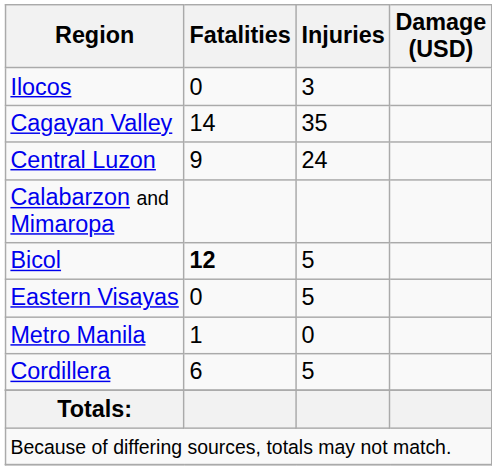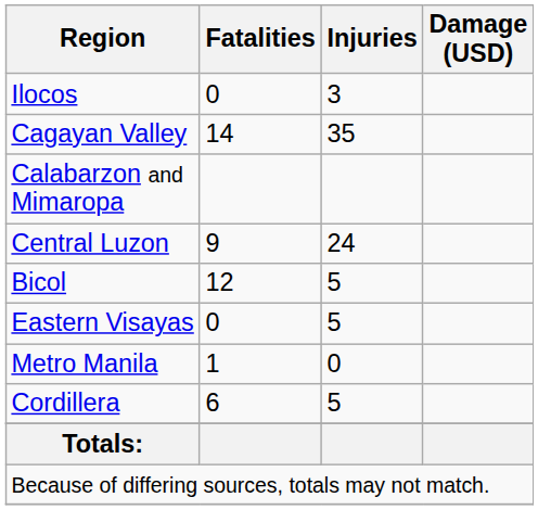 <table class="wikitable sortable" style="float:right; margin:0 0 0.5em 1em; float:right;">
 <tr style="text-align:center;">
 <th><strong>Region</strong></th>
 <th>Fatalities</th>
 <th>Injuries</th>
 <th>Damage<br>(USD)</th>
 </tr>
 <tr>
 <td><a href='#'>Ilocos</a></td>
 <td>0</td>
 <td>3</td>
 <td></td>
 </tr>
 <tr>
 <td><a href='#'>Cagayan Valley</a></td>
 <td>14</td>
 <td>35</td>
 <td></td>
 </tr>
 <tr>
+<td><a href='#'>Calabarzon</a> <small>and</small><br><a href='#'>Mimaropa</a></td>
+<td></td>
+<td></td>
+<td></td>
+</tr>
+<tr>
 <td><a href='#'>Central Luzon</a></td>
 <td>9</td>
 <td>24</td>
 <td></td>
 </tr>
 <tr>
-<td><a href='#'>Calabarzon</a> <small>and</small><br><a href='#'>Mimaropa</a></td>
-<td></td>
-<td></td>
-<td></td>
-</tr>
-<tr>
 <td><a href='#'>Bicol</a></td>
-<td><strong>12</strong></td>
+<td>12</td>
 <td>5</td>
 <td></td>
 </tr>
 <tr>
 <td><a href='#'>Eastern Visayas</a></td>
 <td>0</td>
 <td>5</td>
 <td></td>
 </tr>
 <tr>
 <td><a href='#'>Metro Manila</a></td>
 <td>1</td>
 <td>0</td>
 <td></td>
 </tr>
 <tr>
 <td><a href='#'>Cordillera</a></td>
 <td>6</td>
 <td>5</td>
 <td></td>
 </tr>
 <tr>
 </tr>
 <tr class="sortbottom">
 <th>Totals:</th>
 <th></th>
 <th></th>
 <th></th>
 </tr>
 <tr class="sortbottom">
 <td colspan = 4><small>Because of differing sources, totals may not match.</small></td>
 </tr>
 <tr>
 </tr>
 </table>
